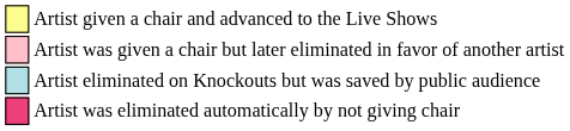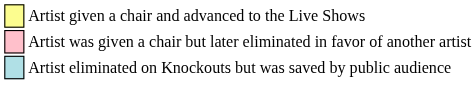 <table class="toccolours" style="font-size: 90%; white-space: nowrap;">
 <tr>
 <td style="background:#FCFD8F; border:1px solid black;">    </td>
 <td>Artist given a chair and advanced to the Live Shows</td>
 </tr>
 <tr>
 <td style="background:pink; border:1px solid black;">    </td>
 <td>Artist was given a chair but later eliminated in favor of another artist</td>
 </tr>
 <tr>
 <td style="background:#b0e0e6; border:1px solid black;">    </td>
 <td>Artist eliminated on Knockouts but was saved by public audience</td>
 </tr>
 <tr>
-<td style="background:#EC407A; border:1px solid black;">    </td>
-<td>Artist was eliminated automatically by not giving chair</td>
-</tr>
-<tr>
 </tr>
 </table>
